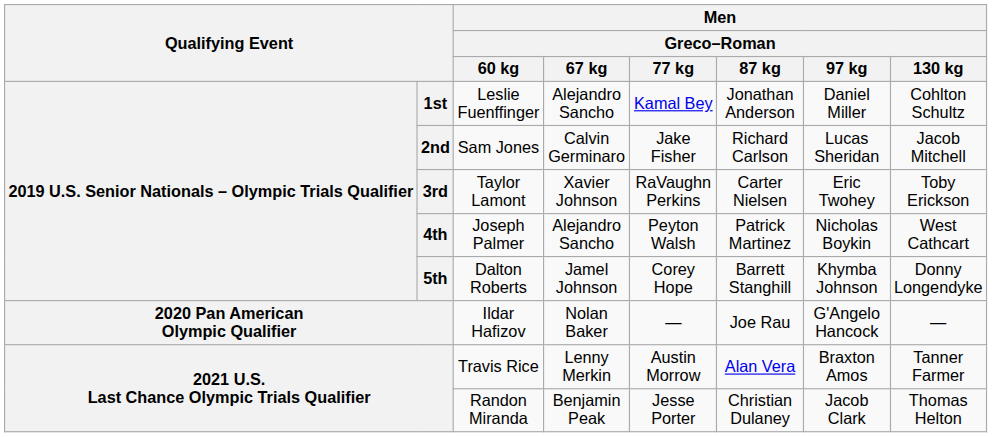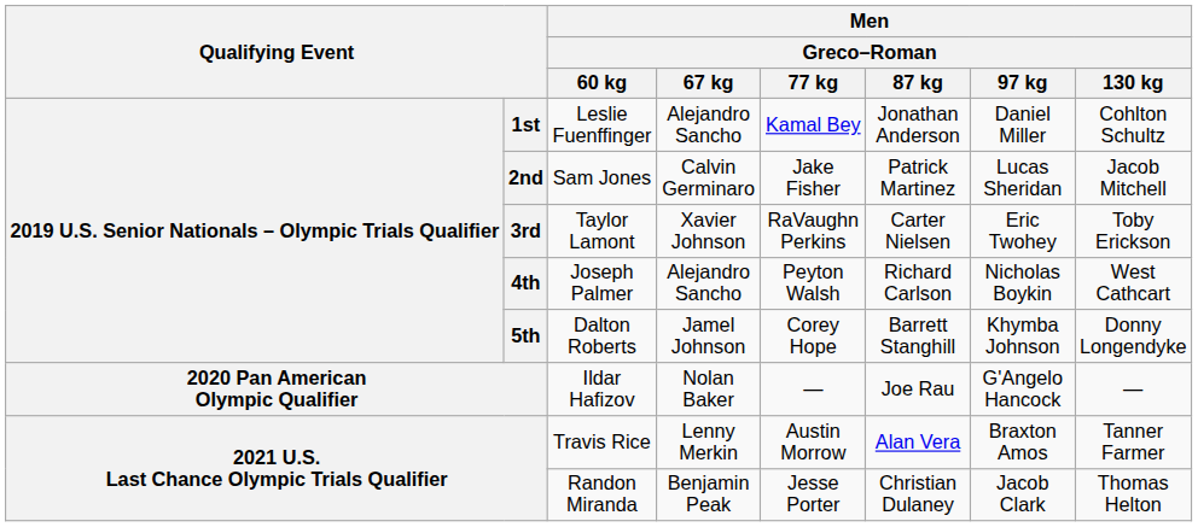 <table class="wikitable" style="text-align:center; font-size:90%">
 <tr>
 <th colspan="2" rowspan="3">Qualifying Event</th>
 <th colspan="6">Men</th>
 </tr>
 <tr>
 <th colspan="6">Greco–Roman</th>
 </tr>
 <tr>
 <th width="70">60 kg</th>
 <th width="70">67 kg</th>
 <th width="70">77 kg</th>
 <th width="70">87 kg</th>
 <th width="70">97 kg</th>
 <th width="70">130 kg</th>
 </tr>
 <tr>
 <th rowspan="5">2019 U.S. Senior Nationals – Olympic Trials Qualifier</th>
 <th>1st</th>
 <td>Leslie Fuenffinger</td>
 <td>Alejandro Sancho</td>
 <td><a href='#'>Kamal Bey</a></td>
 <td>Jonathan Anderson</td>
 <td>Daniel Miller</td>
 <td>Cohlton Schultz</td>
 </tr>
 <tr>
 <th>2nd</th>
 <td>Sam Jones</td>
 <td>Calvin Germinaro</td>
 <td>Jake Fisher</td>
-<td>Richard Carlson</td>
+<td>Patrick Martinez</td>
 <td>Lucas Sheridan</td>
 <td>Jacob Mitchell</td>
 </tr>
 <tr>
 <th>3rd</th>
 <td>Taylor Lamont</td>
 <td>Xavier Johnson</td>
 <td>RaVaughn Perkins</td>
 <td>Carter Nielsen</td>
 <td>Eric Twohey</td>
 <td>Toby Erickson</td>
 </tr>
 <tr>
 <th>4th</th>
 <td>Joseph Palmer</td>
 <td>Alejandro Sancho</td>
 <td>Peyton Walsh</td>
-<td>Patrick Martinez</td>
+<td>Richard Carlson</td>
 <td>Nicholas Boykin</td>
 <td>West Cathcart</td>
 </tr>
 <tr>
 <th>5th</th>
 <td>Dalton Roberts</td>
 <td>Jamel Johnson</td>
 <td>Corey Hope</td>
 <td>Barrett Stanghill</td>
 <td>Khymba Johnson</td>
 <td>Donny Longendyke</td>
 </tr>
 <tr>
 <th colspan="2">2020 Pan American<br>Olympic Qualifier</th>
 <td>Ildar Hafizov</td>
 <td>Nolan Baker</td>
 <td>—</td>
 <td>Joe Rau</td>
 <td>G'Angelo Hancock</td>
 <td>—</td>
 </tr>
 <tr>
 <th colspan="2" rowspan="2">2021 U.S.<br>Last Chance Olympic Trials Qualifier</th>
 <td>Travis Rice</td>
 <td>Lenny Merkin</td>
 <td>Austin Morrow</td>
 <td><a href='#'>Alan Vera</a></td>
 <td>Braxton Amos</td>
 <td>Tanner Farmer</td>
 </tr>
 <tr>
 <td>Randon Miranda</td>
 <td>Benjamin Peak</td>
 <td>Jesse Porter</td>
 <td>Christian Dulaney</td>
 <td>Jacob Clark</td>
 <td>Thomas Helton</td>
 </tr>
 </table>
